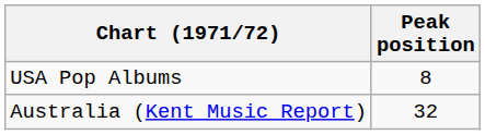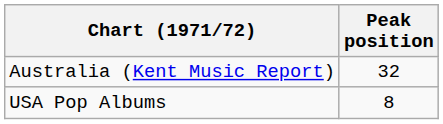 <table class="wikitable">
 <tr>
 <th>Chart (1971/72)</th>
 <th>Peak<br>position</th>
 </tr>
 <tr>
+<td>Australia (<a href='#'>Kent Music Report</a>)</td>
+<td style="text-align:center;">32</td>
+</tr>
+<tr>
 <td>USA Pop Albums</td>
 <td align="center">8</td>
 </tr>
-<tr>
-<td>Australia (<a href='#'>Kent Music Report</a>)</td>
-<td style="text-align:center;">32</td>
-</tr>
 </table>
